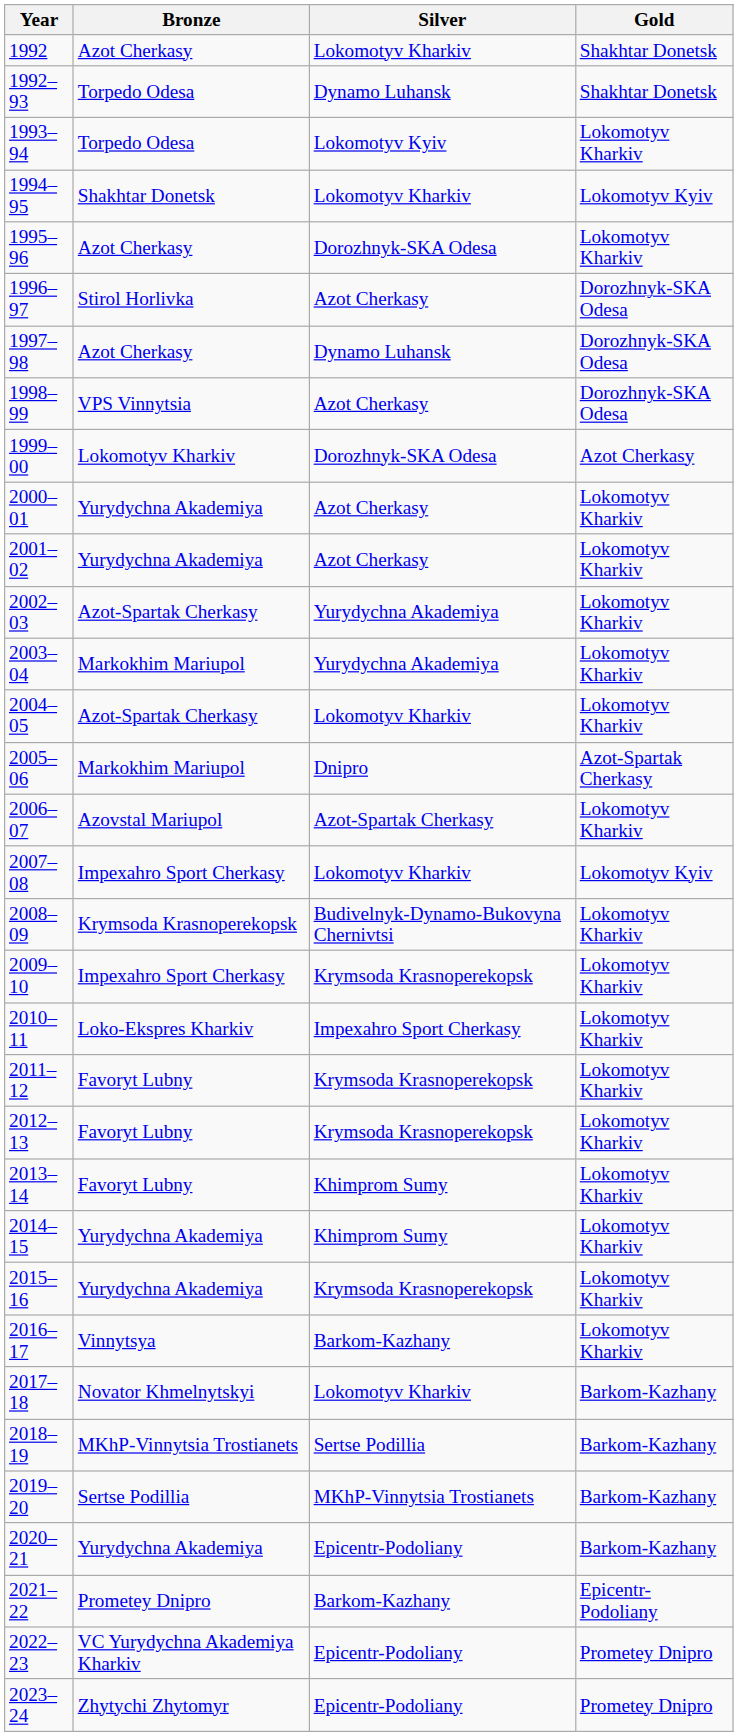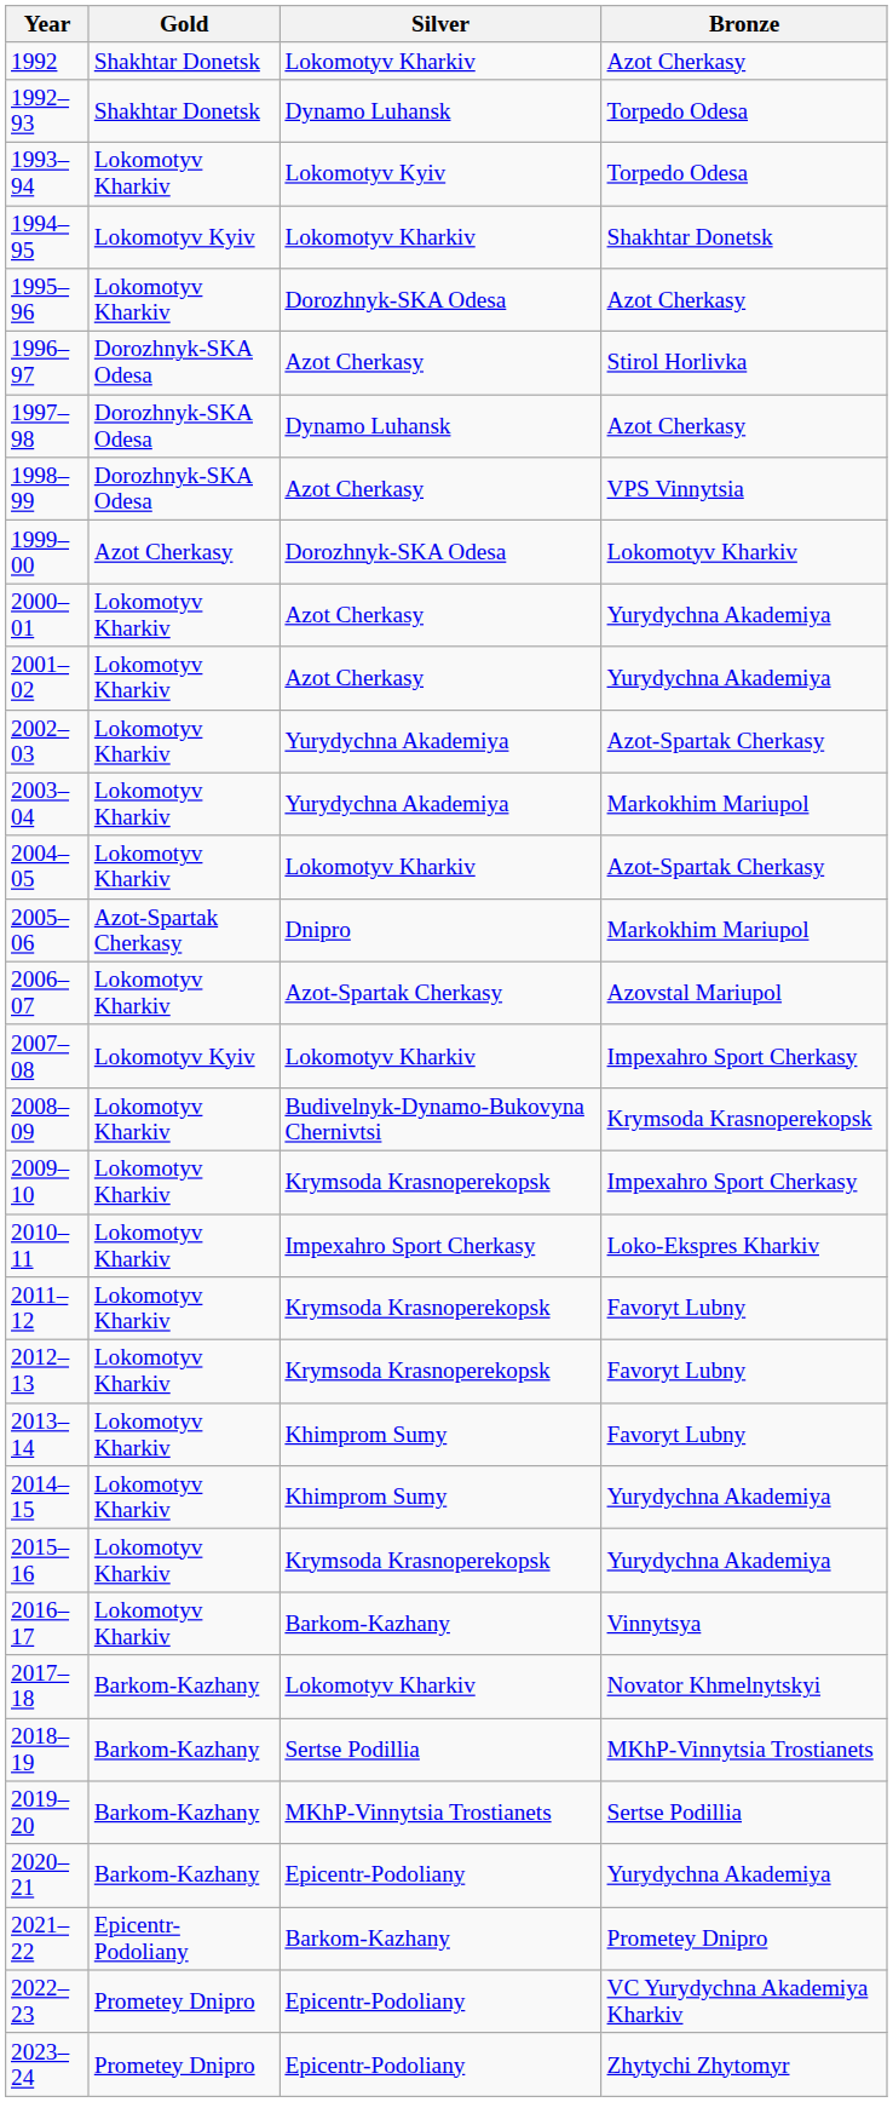 <table class="wikitable">
 <tr>
 <th>Year</th>
+<th>Gold</th>
+<th>Silver</th>
 <th>Bronze</th>
-<th>Silver</th>
-<th>Gold</th>
 </tr>
 <tr>
 <td><a href='#'>1992</a></td>
+<td><a href='#'>Shakhtar Donetsk</a></td>
+<td><a href='#'>Lokomotyv Kharkiv</a></td>
 <td><a href='#'>Azot Cherkasy</a></td>
+</tr>
+<tr>
+<td><a href='#'>1992–93</a></td>
+<td><a href='#'>Shakhtar Donetsk</a></td>
+<td><a href='#'>Dynamo Luhansk</a></td>
+<td><a href='#'>Torpedo Odesa</a></td>
+</tr>
+<tr>
+<td><a href='#'>1993–94</a></td>
+<td><a href='#'>Lokomotyv Kharkiv</a></td>
+<td><a href='#'>Lokomotyv Kyiv</a></td>
+<td><a href='#'>Torpedo Odesa</a></td>
+</tr>
+<tr>
+<td><a href='#'>1994–95</a></td>
+<td><a href='#'>Lokomotyv Kyiv</a></td>
 <td><a href='#'>Lokomotyv Kharkiv</a></td>
 <td><a href='#'>Shakhtar Donetsk</a></td>
 </tr>
 <tr>
-<td><a href='#'>1992–93</a></td>
-<td><a href='#'>Torpedo Odesa</a></td>
-<td><a href='#'>Dynamo Luhansk</a></td>
-<td><a href='#'>Shakhtar Donetsk</a></td>
+<td><a href='#'>1995–96</a></td>
+<td><a href='#'>Lokomotyv Kharkiv</a></td>
+<td><a href='#'>Dorozhnyk-SKA Odesa</a></td>
+<td><a href='#'>Azot Cherkasy</a></td>
 </tr>
 <tr>
-<td><a href='#'>1993–94</a></td>
-<td><a href='#'>Torpedo Odesa</a></td>
-<td><a href='#'>Lokomotyv Kyiv</a></td>
-<td><a href='#'>Lokomotyv Kharkiv</a></td>
+<td><a href='#'>1996–97</a></td>
+<td><a href='#'>Dorozhnyk-SKA Odesa</a></td>
+<td><a href='#'>Azot Cherkasy</a></td>
+<td><a href='#'>Stirol Horlivka</a></td>
 </tr>
 <tr>
-<td><a href='#'>1994–95</a></td>
-<td><a href='#'>Shakhtar Donetsk</a></td>
-<td><a href='#'>Lokomotyv Kharkiv</a></td>
-<td><a href='#'>Lokomotyv Kyiv</a></td>
+<td><a href='#'>1997–98</a></td>
+<td><a href='#'>Dorozhnyk-SKA Odesa</a></td>
+<td><a href='#'>Dynamo Luhansk</a></td>
+<td><a href='#'>Azot Cherkasy</a></td>
 </tr>
 <tr>
-<td><a href='#'>1995–96</a></td>
+<td><a href='#'>1998–99</a></td>
+<td><a href='#'>Dorozhnyk-SKA Odesa</a></td>
+<td><a href='#'>Azot Cherkasy</a></td>
+<td><a href='#'>VPS Vinnytsia</a></td>
+</tr>
+<tr>
+<td><a href='#'>1999–00</a></td>
 <td><a href='#'>Azot Cherkasy</a></td>
 <td><a href='#'>Dorozhnyk-SKA Odesa</a></td>
 <td><a href='#'>Lokomotyv Kharkiv</a></td>
 </tr>
 <tr>
-<td><a href='#'>1996–97</a></td>
-<td><a href='#'>Stirol Horlivka</a></td>
+<td><a href='#'>2000–01</a></td>
+<td><a href='#'>Lokomotyv Kharkiv</a></td>
 <td><a href='#'>Azot Cherkasy</a></td>
-<td><a href='#'>Dorozhnyk-SKA Odesa</a></td>
-</tr>
-<tr>
-<td><a href='#'>1997–98</a></td>
-<td><a href='#'>Azot Cherkasy</a></td>
-<td><a href='#'>Dynamo Luhansk</a></td>
-<td><a href='#'>Dorozhnyk-SKA Odesa</a></td>
-</tr>
-<tr>
-<td><a href='#'>1998–99</a></td>
-<td><a href='#'>VPS Vinnytsia</a></td>
-<td><a href='#'>Azot Cherkasy</a></td>
-<td><a href='#'>Dorozhnyk-SKA Odesa</a></td>
-</tr>
-<tr>
-<td><a href='#'>1999–00</a></td>
-<td><a href='#'>Lokomotyv Kharkiv</a></td>
-<td><a href='#'>Dorozhnyk-SKA Odesa</a></td>
-<td><a href='#'>Azot Cherkasy</a></td>
-</tr>
-<tr>
-<td><a href='#'>2000–01</a></td>
 <td><a href='#'>Yurydychna Akademiya</a></td>
-<td><a href='#'>Azot Cherkasy</a></td>
-<td><a href='#'>Lokomotyv Kharkiv</a></td>
 </tr>
 <tr>
 <td><a href='#'>2001–02</a></td>
+<td><a href='#'>Lokomotyv Kharkiv</a></td>
+<td><a href='#'>Azot Cherkasy</a></td>
 <td><a href='#'>Yurydychna Akademiya</a></td>
-<td><a href='#'>Azot Cherkasy</a></td>
-<td><a href='#'>Lokomotyv Kharkiv</a></td>
 </tr>
 <tr>
 <td><a href='#'>2002–03</a></td>
+<td><a href='#'>Lokomotyv Kharkiv</a></td>
+<td><a href='#'>Yurydychna Akademiya</a></td>
 <td><a href='#'>Azot-Spartak Cherkasy</a></td>
-<td><a href='#'>Yurydychna Akademiya</a></td>
-<td><a href='#'>Lokomotyv Kharkiv</a></td>
 </tr>
 <tr>
 <td><a href='#'>2003–04</a></td>
+<td><a href='#'>Lokomotyv Kharkiv</a></td>
+<td><a href='#'>Yurydychna Akademiya</a></td>
 <td><a href='#'>Markokhim Mariupol</a></td>
-<td><a href='#'>Yurydychna Akademiya</a></td>
-<td><a href='#'>Lokomotyv Kharkiv</a></td>
 </tr>
 <tr>
 <td><a href='#'>2004–05</a></td>
-<td><a href='#'>Azot-Spartak Cherkasy</a></td>
 <td><a href='#'>Lokomotyv Kharkiv</a></td>
 <td><a href='#'>Lokomotyv Kharkiv</a></td>
+<td><a href='#'>Azot-Spartak Cherkasy</a></td>
 </tr>
 <tr>
 <td><a href='#'>2005–06</a></td>
+<td><a href='#'>Azot-Spartak Cherkasy</a></td>
+<td><a href='#'>Dnipro</a></td>
 <td><a href='#'>Markokhim Mariupol</a></td>
-<td><a href='#'>Dnipro</a></td>
-<td><a href='#'>Azot-Spartak Cherkasy</a></td>
 </tr>
 <tr>
 <td><a href='#'>2006–07</a></td>
+<td><a href='#'>Lokomotyv Kharkiv</a></td>
+<td><a href='#'>Azot-Spartak Cherkasy</a></td>
 <td><a href='#'>Azovstal Mariupol</a></td>
-<td><a href='#'>Azot-Spartak Cherkasy</a></td>
-<td><a href='#'>Lokomotyv Kharkiv</a></td>
 </tr>
 <tr>
 <td><a href='#'>2007–08</a></td>
+<td><a href='#'>Lokomotyv Kyiv</a></td>
+<td><a href='#'>Lokomotyv Kharkiv</a></td>
 <td><a href='#'>Impexahro Sport Cherkasy</a></td>
-<td><a href='#'>Lokomotyv Kharkiv</a></td>
-<td><a href='#'>Lokomotyv Kyiv</a></td>
 </tr>
 <tr>
 <td><a href='#'>2008–09</a></td>
+<td><a href='#'>Lokomotyv Kharkiv</a></td>
+<td><a href='#'>Budivelnyk-Dynamo-Bukovyna Chernivtsi</a></td>
 <td><a href='#'>Krymsoda Krasnoperekopsk</a></td>
-<td><a href='#'>Budivelnyk-Dynamo-Bukovyna Chernivtsi</a></td>
-<td><a href='#'>Lokomotyv Kharkiv</a></td>
 </tr>
 <tr>
 <td><a href='#'>2009–10</a></td>
+<td><a href='#'>Lokomotyv Kharkiv</a></td>
+<td><a href='#'>Krymsoda Krasnoperekopsk</a></td>
 <td><a href='#'>Impexahro Sport Cherkasy</a></td>
-<td><a href='#'>Krymsoda Krasnoperekopsk</a></td>
-<td><a href='#'>Lokomotyv Kharkiv</a></td>
 </tr>
 <tr>
 <td><a href='#'>2010–11</a></td>
+<td><a href='#'>Lokomotyv Kharkiv</a></td>
+<td><a href='#'>Impexahro Sport Cherkasy</a></td>
 <td><a href='#'>Loko-Ekspres Kharkiv</a></td>
-<td><a href='#'>Impexahro Sport Cherkasy</a></td>
-<td><a href='#'>Lokomotyv Kharkiv</a></td>
 </tr>
 <tr>
 <td><a href='#'>2011–12</a></td>
+<td><a href='#'>Lokomotyv Kharkiv</a></td>
+<td><a href='#'>Krymsoda Krasnoperekopsk</a></td>
 <td><a href='#'>Favoryt Lubny</a></td>
-<td><a href='#'>Krymsoda Krasnoperekopsk</a></td>
-<td><a href='#'>Lokomotyv Kharkiv</a></td>
 </tr>
 <tr>
 <td><a href='#'>2012–13</a></td>
+<td><a href='#'>Lokomotyv Kharkiv</a></td>
+<td><a href='#'>Krymsoda Krasnoperekopsk</a></td>
 <td><a href='#'>Favoryt Lubny</a></td>
-<td><a href='#'>Krymsoda Krasnoperekopsk</a></td>
-<td><a href='#'>Lokomotyv Kharkiv</a></td>
 </tr>
 <tr>
 <td><a href='#'>2013–14</a></td>
+<td><a href='#'>Lokomotyv Kharkiv</a></td>
+<td><a href='#'>Khimprom Sumy</a></td>
 <td><a href='#'>Favoryt Lubny</a></td>
-<td><a href='#'>Khimprom Sumy</a></td>
-<td><a href='#'>Lokomotyv Kharkiv</a></td>
 </tr>
 <tr>
 <td><a href='#'>2014–15</a></td>
+<td><a href='#'>Lokomotyv Kharkiv</a></td>
+<td><a href='#'>Khimprom Sumy</a></td>
 <td><a href='#'>Yurydychna Akademiya</a></td>
-<td><a href='#'>Khimprom Sumy</a></td>
-<td><a href='#'>Lokomotyv Kharkiv</a></td>
 </tr>
 <tr>
 <td><a href='#'>2015–16</a></td>
+<td><a href='#'>Lokomotyv Kharkiv</a></td>
+<td><a href='#'>Krymsoda Krasnoperekopsk</a></td>
 <td><a href='#'>Yurydychna Akademiya</a></td>
-<td><a href='#'>Krymsoda Krasnoperekopsk</a></td>
-<td><a href='#'>Lokomotyv Kharkiv</a></td>
 </tr>
 <tr>
 <td><a href='#'>2016–17</a></td>
+<td><a href='#'>Lokomotyv Kharkiv</a></td>
+<td><a href='#'>Barkom-Kazhany</a></td>
 <td><a href='#'>Vinnytsya</a></td>
-<td><a href='#'>Barkom-Kazhany</a></td>
-<td><a href='#'>Lokomotyv Kharkiv</a></td>
 </tr>
 <tr>
 <td><a href='#'>2017–18</a></td>
+<td><a href='#'>Barkom-Kazhany</a></td>
+<td><a href='#'>Lokomotyv Kharkiv</a></td>
 <td><a href='#'>Novator Khmelnytskyi</a></td>
-<td><a href='#'>Lokomotyv Kharkiv</a></td>
-<td><a href='#'>Barkom-Kazhany</a></td>
 </tr>
 <tr>
 <td><a href='#'>2018–19</a></td>
+<td><a href='#'>Barkom-Kazhany</a></td>
+<td><a href='#'>Sertse Podillia</a></td>
 <td><a href='#'>MKhP-Vinnytsia Trostianets</a></td>
-<td><a href='#'>Sertse Podillia</a></td>
-<td><a href='#'>Barkom-Kazhany</a></td>
 </tr>
 <tr>
 <td><a href='#'>2019–20</a></td>
+<td><a href='#'>Barkom-Kazhany</a></td>
+<td><a href='#'>MKhP-Vinnytsia Trostianets</a></td>
 <td><a href='#'>Sertse Podillia</a></td>
-<td><a href='#'>MKhP-Vinnytsia Trostianets</a></td>
-<td><a href='#'>Barkom-Kazhany</a></td>
 </tr>
 <tr>
 <td><a href='#'>2020–21</a></td>
+<td><a href='#'>Barkom-Kazhany</a></td>
+<td><a href='#'>Epicentr-Podoliany</a></td>
 <td><a href='#'>Yurydychna Akademiya</a></td>
-<td><a href='#'>Epicentr-Podoliany</a></td>
-<td><a href='#'>Barkom-Kazhany</a></td>
 </tr>
 <tr>
 <td><a href='#'>2021–22</a></td>
+<td><a href='#'>Epicentr-Podoliany</a></td>
+<td><a href='#'>Barkom-Kazhany</a></td>
 <td><a href='#'>Prometey Dnipro</a></td>
-<td><a href='#'>Barkom-Kazhany</a></td>
-<td><a href='#'>Epicentr-Podoliany</a></td>
 </tr>
 <tr>
 <td><a href='#'>2022–23</a></td>
+<td><a href='#'>Prometey Dnipro</a></td>
+<td><a href='#'>Epicentr-Podoliany</a></td>
 <td><a href='#'>VC Yurydychna Akademiya Kharkiv</a></td>
-<td><a href='#'>Epicentr-Podoliany</a></td>
-<td><a href='#'>Prometey Dnipro</a></td>
 </tr>
 <tr>
 <td><a href='#'>2023–24</a></td>
+<td><a href='#'>Prometey Dnipro</a></td>
+<td><a href='#'>Epicentr-Podoliany</a></td>
 <td><a href='#'>Zhytychi Zhytomyr</a></td>
-<td><a href='#'>Epicentr-Podoliany</a></td>
-<td><a href='#'>Prometey Dnipro</a></td>
 </tr>
 </table>
